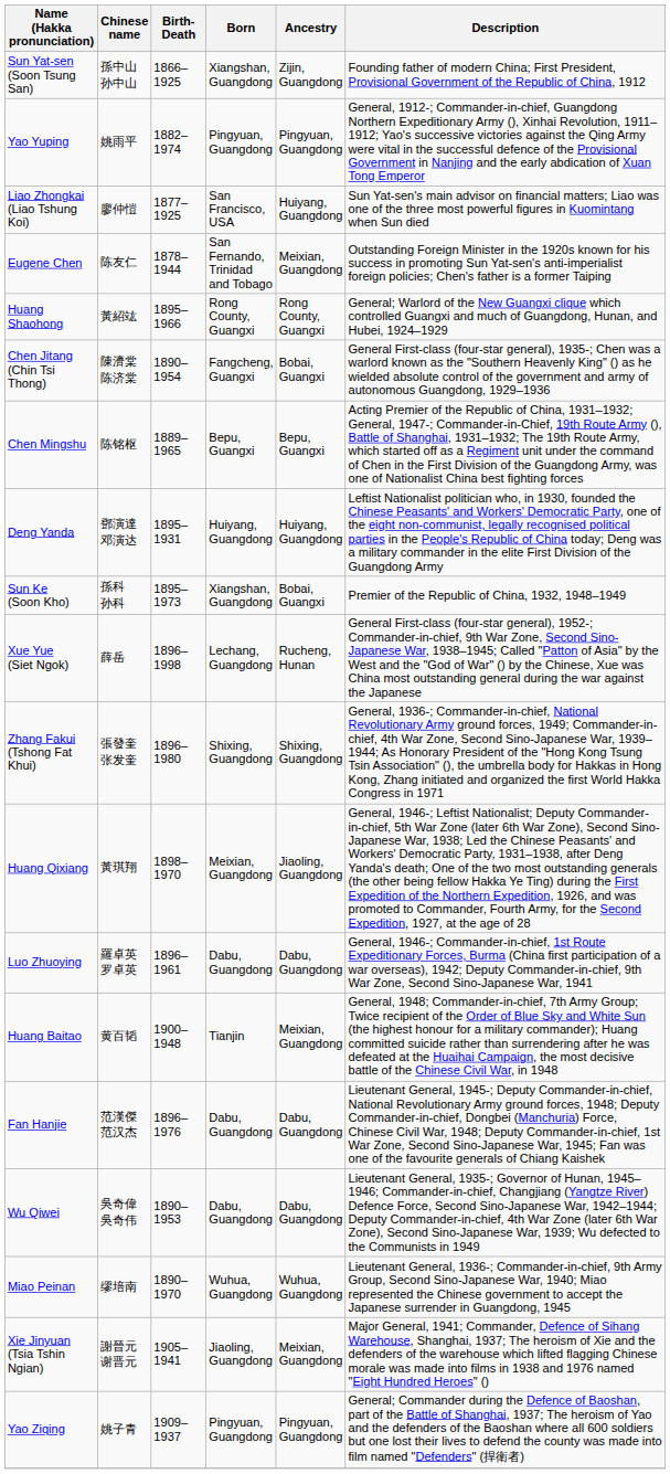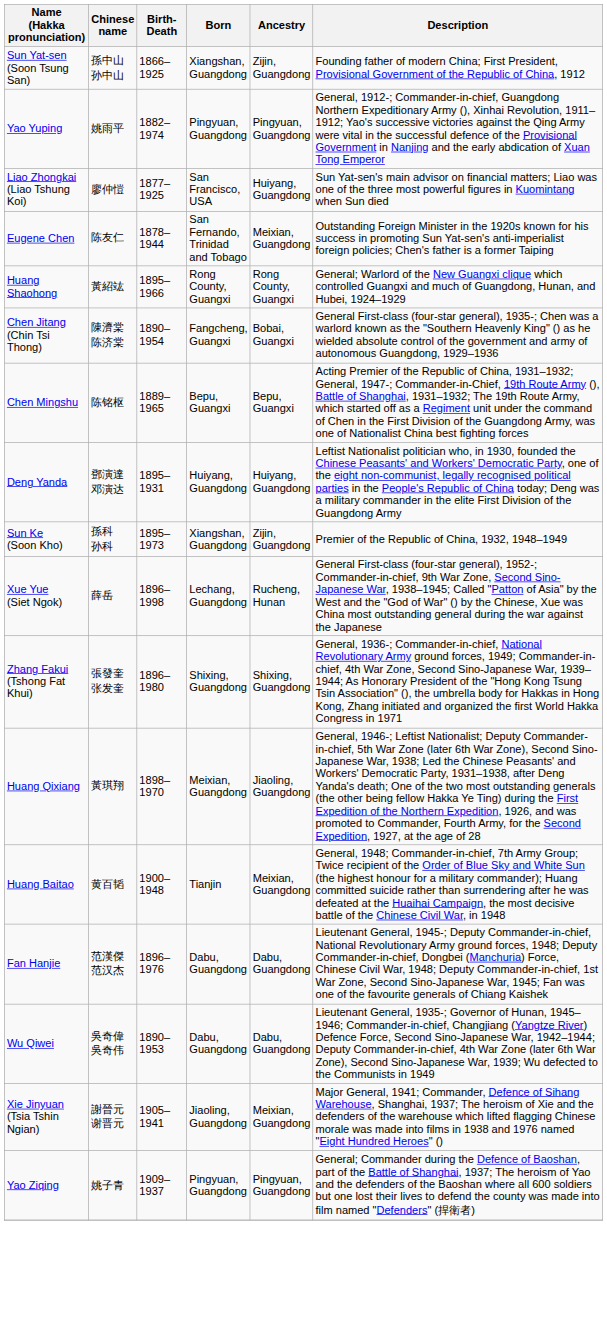 <table class="wikitable">
 <tr>
 <th width="115">Name<br>(Hakka pronunciation)</th>
 <th width="60">Chinese name</th>
 <th width="65">Birth-Death</th>
 <th width="75">Born</th>
 <th width="75">Ancestry</th>
 <th>Description</th>
 </tr>
 <tr>
 <td><a href='#'>Sun Yat-sen</a><br>(Soon Tsung San)</td>
 <td>孫中山<br>孙中山</td>
 <td>1866–1925</td>
 <td>Xiangshan, Guangdong</td>
 <td>Zijin, Guangdong</td>
 <td>Founding father of modern China; First President, <a href='#'>Provisional Government of the Republic of China</a>, 1912</td>
 </tr>
 <tr>
 <td><a href='#'>Yao Yuping</a></td>
 <td>姚雨平</td>
 <td>1882–1974</td>
 <td>Pingyuan, Guangdong</td>
 <td>Pingyuan, Guangdong</td>
 <td>General, 1912-; Commander-in-chief, Guangdong Northern Expeditionary Army (), Xinhai Revolution, 1911–1912; Yao's successive victories against the Qing Army were vital in the successful defence of the <a href='#'>Provisional Government</a> in <a href='#'>Nanjing</a> and the early abdication of <a href='#'>Xuan Tong Emperor</a></td>
 </tr>
 <tr>
 <td><a href='#'>Liao Zhongkai</a><br>(Liao Tshung Koi)</td>
 <td>廖仲愷</td>
 <td>1877–1925</td>
 <td>San Francisco, USA</td>
 <td>Huiyang, Guangdong</td>
 <td>Sun Yat-sen's main advisor on financial matters; Liao was one of the three most powerful figures in <a href='#'>Kuomintang</a> when Sun died</td>
 </tr>
 <tr>
 <td><a href='#'>Eugene Chen</a></td>
 <td>陈友仁</td>
 <td>1878–1944</td>
 <td>San Fernando, Trinidad and Tobago</td>
 <td>Meixian, Guangdong</td>
 <td>Outstanding Foreign Minister in the 1920s known for his success in promoting Sun Yat-sen's anti-imperialist foreign policies; Chen's father is a former Taiping</td>
 </tr>
 <tr>
 <td><a href='#'>Huang Shaohong</a></td>
 <td>黃紹竑</td>
 <td>1895–1966</td>
 <td>Rong County, Guangxi</td>
 <td>Rong County, Guangxi</td>
 <td>General; Warlord of the <a href='#'>New Guangxi clique</a> which controlled Guangxi and much of Guangdong, Hunan, and Hubei, 1924–1929</td>
 </tr>
 <tr>
 <td><a href='#'>Chen Jitang</a><br>(Chin Tsi Thong)</td>
 <td>陳濟棠<br>陈济棠</td>
 <td>1890–1954</td>
 <td>Fangcheng, Guangxi</td>
 <td>Bobai, Guangxi</td>
 <td>General First-class (four-star general), 1935-; Chen was a warlord known as the "Southern Heavenly King" () as he wielded absolute control of the government and army of autonomous Guangdong, 1929–1936</td>
 </tr>
 <tr>
 <td><a href='#'>Chen Mingshu</a></td>
 <td>陈铭枢</td>
 <td>1889–1965</td>
 <td>Bepu, Guangxi</td>
 <td>Bepu, Guangxi</td>
 <td>Acting Premier of the Republic of China, 1931–1932; General, 1947-; Commander-in-Chief, <a href='#'>19th Route Army</a> (), <a href='#'>Battle of Shanghai</a>, 1931–1932; The 19th Route Army, which started off as a <a href='#'>Regiment</a> unit under the command of Chen in the First Division of the Guangdong Army, was one of Nationalist China best fighting forces</td>
 </tr>
 <tr>
 <td><a href='#'>Deng Yanda</a></td>
 <td>鄧演達<br>邓演达</td>
 <td>1895–1931</td>
 <td>Huiyang, Guangdong</td>
 <td>Huiyang, Guangdong</td>
 <td>Leftist Nationalist politician who, in 1930, founded the <a href='#'>Chinese Peasants' and Workers' Democratic Party</a>, one of the <a href='#'>eight non-communist, legally recognised political parties</a> in the <a href='#'>People's Republic of China</a> today; Deng was a military commander in the elite First Division of the Guangdong Army</td>
 </tr>
 <tr>
 <td><a href='#'>Sun Ke</a><br>(Soon Kho)</td>
 <td>孫科<br>孙科</td>
 <td>1895–1973</td>
 <td>Xiangshan, Guangdong</td>
-<td>Bobai, Guangxi</td>
+<td>Zijin, Guangdong</td>
 <td>Premier of the Republic of China, 1932, 1948–1949</td>
 </tr>
 <tr>
 <td><a href='#'>Xue Yue</a><br>(Siet Ngok)</td>
 <td>薛岳</td>
 <td>1896–1998</td>
 <td>Lechang, Guangdong</td>
 <td>Rucheng, Hunan</td>
 <td>General First-class (four-star general), 1952-; Commander-in-chief, 9th War Zone, <a href='#'>Second Sino-Japanese War</a>, 1938–1945; Called "<a href='#'>Patton</a> of Asia" by the West and the "God of War" () by the Chinese, Xue was China most outstanding general during the war against the Japanese</td>
 </tr>
 <tr>
 <td><a href='#'>Zhang Fakui</a><br>(Tshong Fat Khui)</td>
 <td>張發奎<br>张发奎</td>
 <td>1896–1980</td>
 <td>Shixing, Guangdong</td>
 <td>Shixing, Guangdong</td>
 <td>General, 1936-; Commander-in-chief, <a href='#'>National Revolutionary Army</a> ground forces, 1949; Commander-in-chief, 4th War Zone, Second Sino-Japanese War, 1939–1944; As Honorary President of the "Hong Kong Tsung Tsin Association" (), the umbrella body for Hakkas in Hong Kong, Zhang initiated and organized the first World Hakka Congress in 1971</td>
 </tr>
 <tr>
 <td><a href='#'>Huang Qixiang</a></td>
 <td>黃琪翔</td>
 <td>1898–1970</td>
 <td>Meixian, Guangdong</td>
 <td>Jiaoling, Guangdong</td>
 <td>General, 1946-; Leftist Nationalist; Deputy Commander-in-chief, 5th War Zone (later 6th War Zone), Second Sino-Japanese War, 1938; Led the Chinese Peasants' and Workers' Democratic Party, 1931–1938, after Deng Yanda's death; One of the two most outstanding generals (the other being fellow Hakka Ye Ting) during the <a href='#'>First Expedition of the Northern Expedition</a>, 1926, and was promoted to Commander, Fourth Army, for the <a href='#'>Second Expedition</a>, 1927, at the age of 28</td>
 </tr>
 <tr>
-<td><a href='#'>Luo Zhuoying</a></td>
-<td>羅卓英<br>罗卓英</td>
-<td>1896–1961</td>
-<td>Dabu, Guangdong</td>
-<td>Dabu, Guangdong</td>
-<td>General, 1946-; Commander-in-chief, <a href='#'>1st Route Expeditionary Forces, Burma</a> (China first participation of a war overseas), 1942; Deputy Commander-in-chief, 9th War Zone, Second Sino-Japanese War, 1941</td>
-</tr>
-<tr>
 <td><a href='#'>Huang Baitao</a></td>
 <td>黄百韬</td>
 <td>1900–1948</td>
 <td>Tianjin</td>
 <td>Meixian, Guangdong</td>
 <td>General, 1948; Commander-in-chief, 7th Army Group; Twice recipient of the <a href='#'>Order of Blue Sky and White Sun</a> (the highest honour for a military commander); Huang committed suicide rather than surrendering after he was defeated at the <a href='#'>Huaihai Campaign</a>, the most decisive battle of the <a href='#'>Chinese Civil War</a>, in 1948</td>
 </tr>
 <tr>
 <td><a href='#'>Fan Hanjie</a></td>
 <td>范漢傑<br>范汉杰</td>
 <td>1896–1976</td>
 <td>Dabu, Guangdong</td>
 <td>Dabu, Guangdong</td>
 <td>Lieutenant General, 1945-; Deputy Commander-in-chief, National Revolutionary Army ground forces, 1948; Deputy Commander-in-chief, Dongbei (<a href='#'>Manchuria</a>) Force, Chinese Civil War, 1948; Deputy Commander-in-chief, 1st War Zone, Second Sino-Japanese War, 1945; Fan was one of the favourite generals of Chiang Kaishek</td>
 </tr>
 <tr>
 <td><a href='#'>Wu Qiwei</a></td>
 <td>吳奇偉<br>吳奇伟</td>
 <td>1890–1953</td>
 <td>Dabu, Guangdong</td>
 <td>Dabu, Guangdong</td>
 <td>Lieutenant General, 1935-; Governor of Hunan, 1945–1946; Commander-in-chief, Changjiang (<a href='#'>Yangtze River</a>) Defence Force, Second Sino-Japanese War, 1942–1944; Deputy Commander-in-chief, 4th War Zone (later 6th War Zone), Second Sino-Japanese War, 1939; Wu defected to the Communists in 1949</td>
 </tr>
 <tr>
-<td><a href='#'>Miao Peinan</a></td>
-<td>缪培南</td>
-<td>1890–1970</td>
-<td>Wuhua, Guangdong</td>
-<td>Wuhua, Guangdong</td>
-<td>Lieutenant General, 1936-; Commander-in-chief, 9th Army Group, Second Sino-Japanese War, 1940; Miao represented the Chinese government to accept the Japanese surrender in Guangdong, 1945</td>
-</tr>
-<tr>
 <td><a href='#'>Xie Jinyuan</a><br>(Tsia Tshin Ngian)</td>
 <td>謝晉元<br>谢晋元</td>
 <td>1905–1941</td>
 <td>Jiaoling, Guangdong</td>
 <td>Meixian, Guangdong</td>
 <td>Major General, 1941; Commander, <a href='#'>Defence of Sihang Warehouse</a>, Shanghai, 1937; The heroism of Xie and the defenders of the warehouse which lifted flagging Chinese morale was made into films in 1938 and 1976 named "<a href='#'>Eight Hundred Heroes</a>" ()</td>
 </tr>
 <tr>
 <td><a href='#'>Yao Ziqing</a></td>
 <td>姚子青</td>
 <td>1909–1937</td>
 <td>Pingyuan, Guangdong</td>
 <td>Pingyuan, Guangdong</td>
 <td>General; Commander during the <a href='#'>Defence of Baoshan</a>, part of the <a href='#'>Battle of Shanghai</a>, 1937; The heroism of Yao and the defenders of the Baoshan where all 600 soldiers but one lost their lives to defend the county was made into film named "<a href='#'>Defenders</a>" (捍衛者)</td>
 </tr>
 <tr>
 </tr>
 </table>
